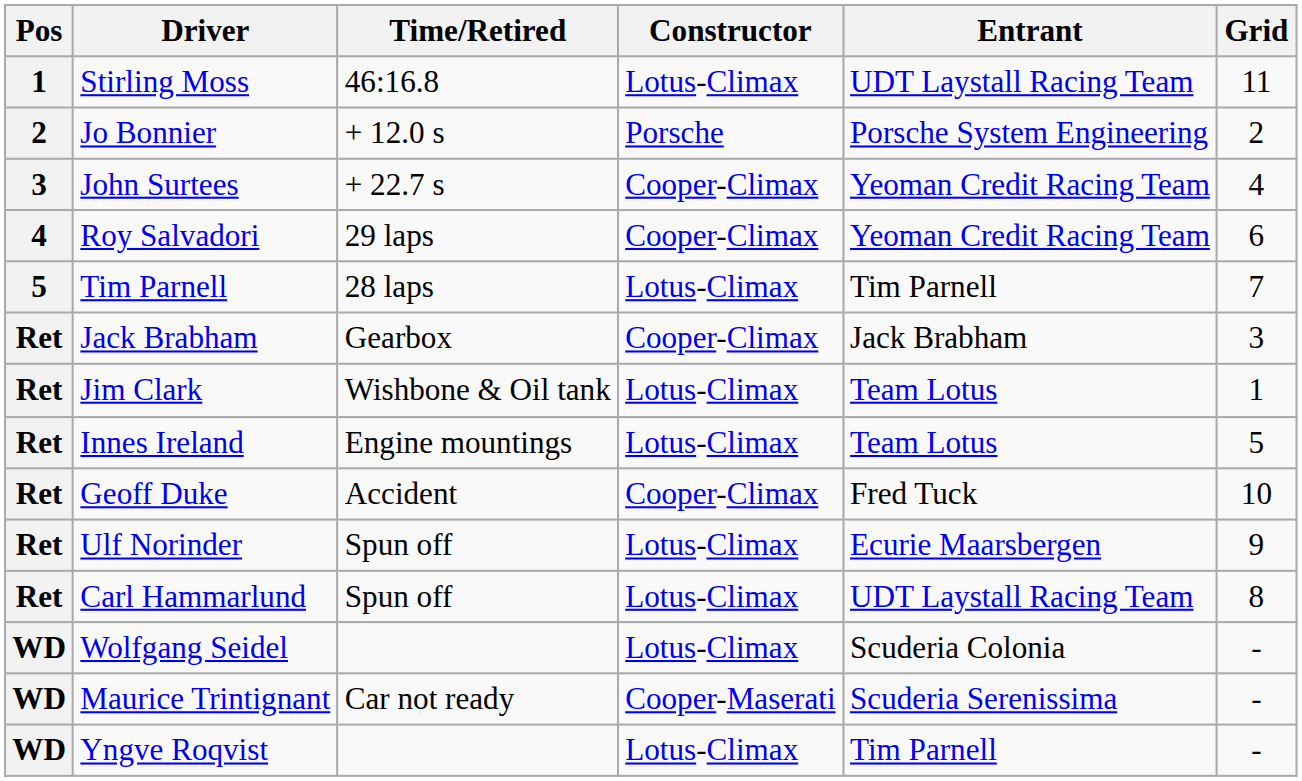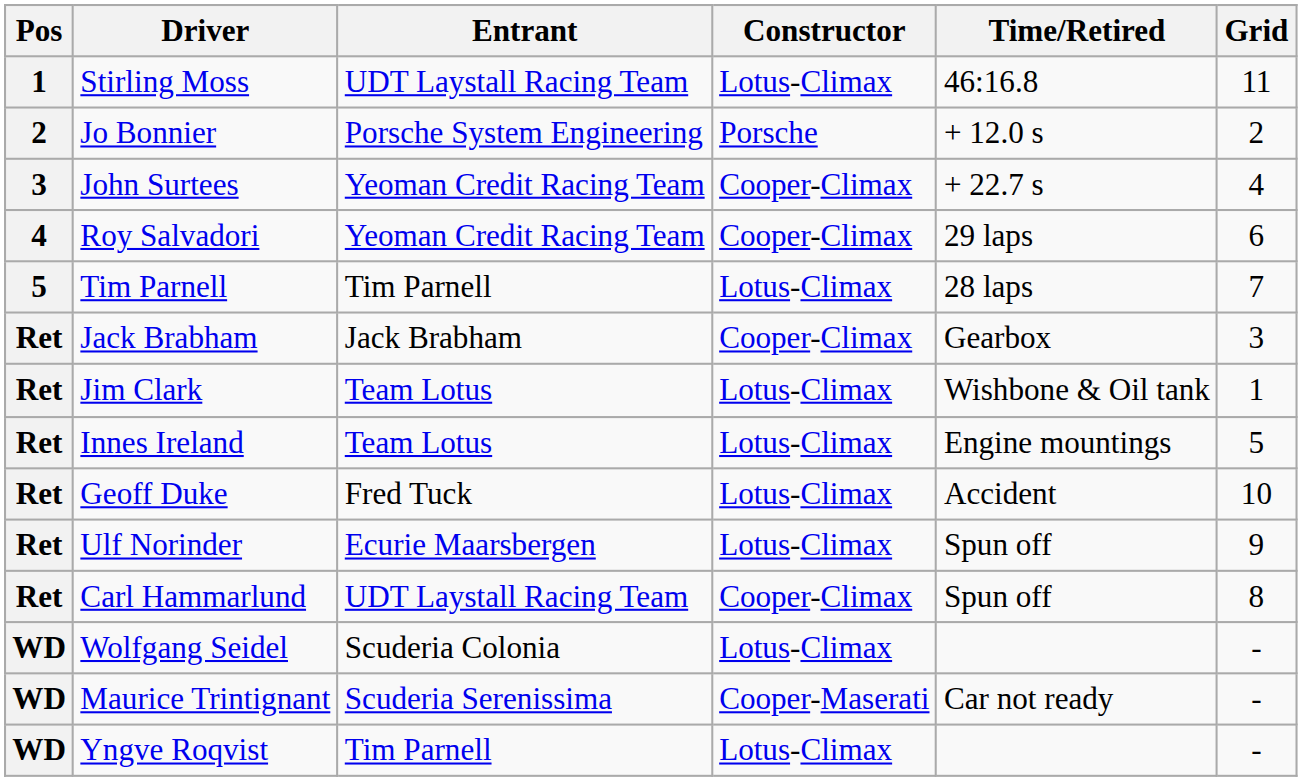 <table class="wikitable" style="font-size: 95%;">
 <tr>
 <th>Pos</th>
 <th>Driver</th>
+<th>Entrant</th>
+<th>Constructor</th>
 <th>Time/Retired</th>
-<th>Constructor</th>
-<th>Entrant</th>
 <th>Grid</th>
 </tr>
 <tr>
 <th>1</th>
 <td> <a href='#'>Stirling Moss</a></td>
+<td><a href='#'>UDT Laystall Racing Team</a></td>
+<td><a href='#'>Lotus</a>-<a href='#'>Climax</a></td>
 <td>46:16.8</td>
-<td><a href='#'>Lotus</a>-<a href='#'>Climax</a></td>
-<td><a href='#'>UDT Laystall Racing Team</a></td>
 <td style="text-align:center">11</td>
 </tr>
 <tr>
 <th>2</th>
 <td> <a href='#'>Jo Bonnier</a></td>
+<td><a href='#'>Porsche System Engineering</a></td>
+<td><a href='#'>Porsche</a></td>
 <td>+ 12.0 s</td>
-<td><a href='#'>Porsche</a></td>
-<td><a href='#'>Porsche System Engineering</a></td>
 <td style="text-align:center">2</td>
 </tr>
 <tr>
 <th>3</th>
 <td> <a href='#'>John Surtees</a></td>
+<td><a href='#'>Yeoman Credit Racing Team</a></td>
+<td><a href='#'>Cooper</a>-<a href='#'>Climax</a></td>
 <td>+ 22.7 s</td>
-<td><a href='#'>Cooper</a>-<a href='#'>Climax</a></td>
-<td><a href='#'>Yeoman Credit Racing Team</a></td>
 <td style="text-align:center">4</td>
 </tr>
 <tr>
 <th>4</th>
 <td> <a href='#'>Roy Salvadori</a></td>
+<td><a href='#'>Yeoman Credit Racing Team</a></td>
+<td><a href='#'>Cooper</a>-<a href='#'>Climax</a></td>
 <td>29 laps</td>
-<td><a href='#'>Cooper</a>-<a href='#'>Climax</a></td>
-<td><a href='#'>Yeoman Credit Racing Team</a></td>
 <td style="text-align:center">6</td>
 </tr>
 <tr>
 <th>5</th>
 <td> <a href='#'>Tim Parnell</a></td>
+<td>Tim Parnell</td>
+<td><a href='#'>Lotus</a>-<a href='#'>Climax</a></td>
 <td>28 laps</td>
-<td><a href='#'>Lotus</a>-<a href='#'>Climax</a></td>
-<td>Tim Parnell</td>
 <td style="text-align:center">7</td>
 </tr>
 <tr>
 <th>Ret</th>
 <td> <a href='#'>Jack Brabham</a></td>
+<td>Jack Brabham</td>
+<td><a href='#'>Cooper</a>-<a href='#'>Climax</a></td>
 <td>Gearbox</td>
-<td><a href='#'>Cooper</a>-<a href='#'>Climax</a></td>
-<td>Jack Brabham</td>
 <td style="text-align:center">3</td>
 </tr>
 <tr>
 <th>Ret</th>
 <td> <a href='#'>Jim Clark</a></td>
+<td><a href='#'>Team Lotus</a></td>
+<td><a href='#'>Lotus</a>-<a href='#'>Climax</a></td>
 <td>Wishbone & Oil tank</td>
-<td><a href='#'>Lotus</a>-<a href='#'>Climax</a></td>
-<td><a href='#'>Team Lotus</a></td>
 <td style="text-align:center">1</td>
 </tr>
 <tr>
 <th>Ret</th>
 <td> <a href='#'>Innes Ireland</a></td>
+<td><a href='#'>Team Lotus</a></td>
+<td><a href='#'>Lotus</a>-<a href='#'>Climax</a></td>
 <td>Engine mountings</td>
-<td><a href='#'>Lotus</a>-<a href='#'>Climax</a></td>
-<td><a href='#'>Team Lotus</a></td>
 <td style="text-align:center">5</td>
 </tr>
 <tr>
 <th>Ret</th>
 <td> <a href='#'>Geoff Duke</a></td>
+<td>Fred Tuck</td>
+<td><a href='#'>Lotus</a>-<a href='#'>Climax</a></td>
 <td>Accident</td>
-<td><a href='#'>Cooper</a>-<a href='#'>Climax</a></td>
-<td>Fred Tuck</td>
 <td style="text-align:center">10</td>
 </tr>
 <tr>
 <th>Ret</th>
 <td> <a href='#'>Ulf Norinder</a></td>
+<td><a href='#'>Ecurie Maarsbergen</a></td>
+<td><a href='#'>Lotus</a>-<a href='#'>Climax</a></td>
 <td>Spun off</td>
-<td><a href='#'>Lotus</a>-<a href='#'>Climax</a></td>
-<td><a href='#'>Ecurie Maarsbergen</a></td>
 <td style="text-align:center">9</td>
 </tr>
 <tr>
 <th>Ret</th>
 <td> <a href='#'>Carl Hammarlund</a></td>
+<td><a href='#'>UDT Laystall Racing Team</a></td>
+<td><a href='#'>Cooper</a>-<a href='#'>Climax</a></td>
 <td>Spun off</td>
-<td><a href='#'>Lotus</a>-<a href='#'>Climax</a></td>
-<td><a href='#'>UDT Laystall Racing Team</a></td>
 <td style="text-align:center">8</td>
 </tr>
 <tr>
 <th>WD</th>
 <td> <a href='#'>Wolfgang Seidel</a></td>
+<td>Scuderia Colonia</td>
+<td><a href='#'>Lotus</a>-<a href='#'>Climax</a></td>
 <td></td>
-<td><a href='#'>Lotus</a>-<a href='#'>Climax</a></td>
-<td>Scuderia Colonia</td>
 <td style="text-align:center">-</td>
 </tr>
 <tr>
 <th>WD</th>
 <td> <a href='#'>Maurice Trintignant</a></td>
+<td><a href='#'>Scuderia Serenissima</a></td>
+<td><a href='#'>Cooper</a>-<a href='#'>Maserati</a></td>
 <td>Car not ready</td>
-<td><a href='#'>Cooper</a>-<a href='#'>Maserati</a></td>
-<td><a href='#'>Scuderia Serenissima</a></td>
 <td style="text-align:center">-</td>
 </tr>
 <tr>
 <th>WD</th>
 <td> <a href='#'>Yngve Roqvist</a></td>
+<td><a href='#'>Tim Parnell</a></td>
+<td><a href='#'>Lotus</a>-<a href='#'>Climax</a></td>
 <td></td>
-<td><a href='#'>Lotus</a>-<a href='#'>Climax</a></td>
-<td><a href='#'>Tim Parnell</a></td>
 <td style="text-align:center">-</td>
 </tr>
 </table>
